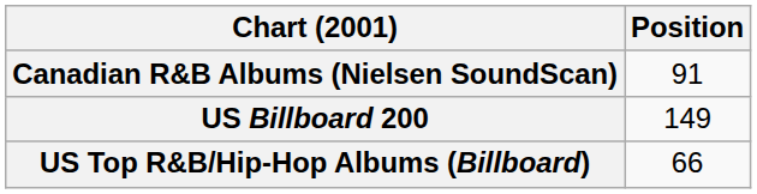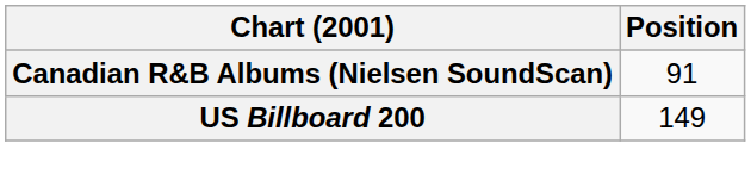 <table class="wikitable sortable plainrowheaders">
 <tr>
 <th scope="col">Chart (2001)</th>
 <th scope="col">Position</th>
 </tr>
 <tr>
 <th scope="row">Canadian R&B Albums (Nielsen SoundScan)</th>
 <td style="text-align:center;">91</td>
 </tr>
 <tr>
 <th scope="row">US <em>Billboard</em> 200</th>
 <td style="text-align:center;">149</td>
 </tr>
-<tr>
-<th scope="row">US Top R&B/Hip-Hop Albums (<em>Billboard</em>)</th>
-<td style="text-align:center;">66</td>
-</tr>
 </table>
